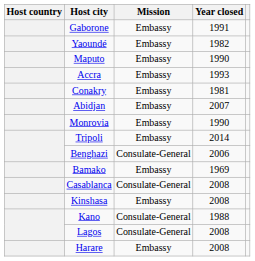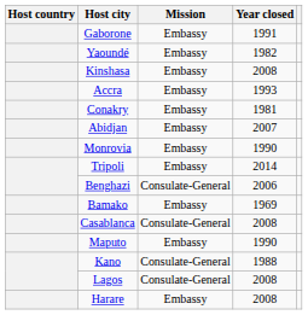 <table class="wikitable plainrowheaders" style="text-align:center;">
 <tr>
 <th scope="col">Host country</th>
 <th scope="col">Host city</th>
 <th scope="col">Mission</th>
 <th scope="col">Year closed</th>
 <th scope="col"></th>
 </tr>
 <tr>
 <th scope="row"></th>
 <td><a href='#'>Gaborone</a></td>
 <td>Embassy</td>
 <td>1991</td>
 <td></td>
 </tr>
 <tr>
 <th scope="row"></th>
 <td><a href='#'>Yaoundé</a></td>
 <td>Embassy</td>
 <td>1982</td>
 <td></td>
 </tr>
 <tr>
 <th scope="row"></th>
-<td><a href='#'>Maputo</a></td>
+<td><a href='#'>Kinshasa</a></td>
 <td>Embassy</td>
-<td>1990</td>
+<td>2008</td>
 <td></td>
 </tr>
 <tr>
 <th scope="row"></th>
 <td><a href='#'>Accra</a></td>
 <td>Embassy</td>
 <td>1993</td>
 <td></td>
 </tr>
 <tr>
 <th scope="row"></th>
 <td><a href='#'>Conakry</a></td>
 <td>Embassy</td>
 <td>1981</td>
 <td></td>
 </tr>
 <tr>
 <th scope="row"></th>
 <td><a href='#'>Abidjan</a></td>
 <td>Embassy</td>
 <td>2007</td>
 <td></td>
 </tr>
 <tr>
 <th scope="row"></th>
 <td><a href='#'>Monrovia</a></td>
 <td>Embassy</td>
 <td>1990</td>
 <td></td>
 </tr>
 <tr>
 <th scope="row" rowspan="2"></th>
 <td><a href='#'>Tripoli</a></td>
 <td>Embassy</td>
 <td>2014</td>
 <td></td>
 </tr>
 <tr>
 <td><a href='#'>Benghazi</a></td>
 <td>Consulate-General</td>
 <td>2006</td>
 <td></td>
 </tr>
 <tr>
 <th scope="row"></th>
 <td><a href='#'>Bamako</a></td>
 <td>Embassy</td>
 <td>1969</td>
 <td></td>
 </tr>
 <tr>
 <th scope="row"></th>
 <td><a href='#'>Casablanca</a></td>
 <td>Consulate-General</td>
 <td>2008</td>
 <td></td>
 </tr>
 <tr>
 <th scope="row"></th>
-<td><a href='#'>Kinshasa</a></td>
+<td><a href='#'>Maputo</a></td>
 <td>Embassy</td>
-<td>2008</td>
+<td>1990</td>
 <td></td>
 </tr>
 <tr>
 <th scope="row" rowspan="2"></th>
 <td><a href='#'>Kano</a></td>
 <td>Consulate-General</td>
 <td>1988</td>
 <td></td>
 </tr>
 <tr>
 <td><a href='#'>Lagos</a></td>
 <td>Consulate-General</td>
 <td>2008</td>
 <td></td>
 </tr>
 <tr>
 <th scope="row"></th>
 <td><a href='#'>Harare</a></td>
 <td>Embassy</td>
 <td>2008</td>
 <td></td>
 </tr>
 </table>
